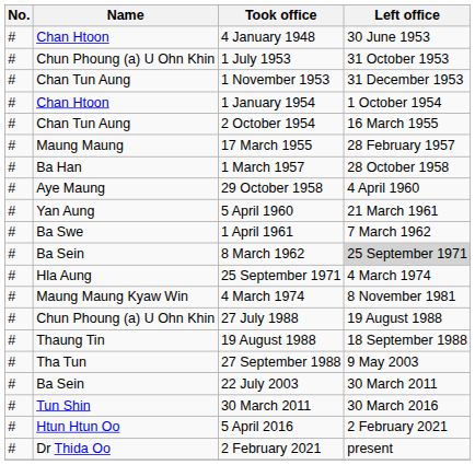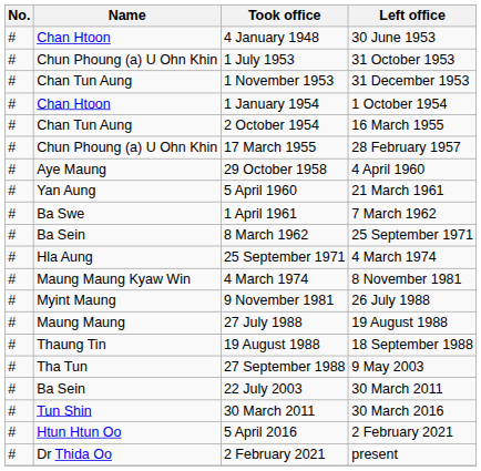 <table class="wikitable">
 <tr>
 <th>No.</th>
 <th>Name</th>
 <th>Took office</th>
 <th>Left office</th>
 </tr>
 <tr>
 <td>#</td>
 <td><a href='#'>Chan Htoon</a></td>
 <td>4 January 1948</td>
 <td>30 June 1953</td>
 </tr>
 <tr>
 <td>#</td>
 <td>Chun Phoung (a) U Ohn Khin</td>
 <td>1 July 1953</td>
 <td>31 October 1953</td>
 </tr>
 <tr>
 <td>#</td>
 <td>Chan Tun Aung</td>
 <td>1 November 1953</td>
 <td>31 December 1953</td>
 </tr>
 <tr>
 <td>#</td>
 <td><a href='#'>Chan Htoon</a></td>
 <td>1 January 1954</td>
 <td>1 October 1954</td>
 </tr>
 <tr>
 <td>#</td>
 <td>Chan Tun Aung</td>
 <td>2 October 1954</td>
 <td>16 March 1955</td>
 </tr>
 <tr>
 <td>#</td>
-<td>Maung Maung</td>
+<td>Chun Phoung (a) U Ohn Khin</td>
 <td>17 March 1955</td>
 <td>28 February 1957</td>
-</tr>
-<tr>
-<td>#</td>
-<td>Ba Han</td>
-<td>1 March 1957</td>
-<td>28 October 1958</td>
 </tr>
 <tr>
 <td>#</td>
 <td>Aye Maung</td>
 <td>29 October 1958</td>
 <td>4 April 1960</td>
 </tr>
 <tr>
 <td>#</td>
 <td>Yan Aung</td>
 <td>5 April 1960</td>
 <td>21 March 1961</td>
 </tr>
 <tr>
 <td>#</td>
 <td>Ba Swe</td>
 <td>1 April 1961</td>
 <td>7 March 1962</td>
 </tr>
 <tr>
 <td>#</td>
 <td>Ba Sein</td>
 <td>8 March 1962</td>
-<td style="background: lightgrey;">25 September 1971</td>
+<td>25 September 1971</td>
 </tr>
 <tr>
 <td>#</td>
 <td>Hla Aung</td>
 <td>25 September 1971</td>
 <td>4 March 1974</td>
 </tr>
 <tr>
 <td>#</td>
 <td>Maung Maung Kyaw Win</td>
 <td>4 March 1974</td>
 <td>8 November 1981</td>
 </tr>
 <tr>
 <td>#</td>
-<td>Chun Phoung (a) U Ohn Khin</td>
+<td>Myint Maung</td>
+<td>9 November 1981</td>
+<td>26 July 1988</td>
+</tr>
+<tr>
+<td>#</td>
+<td>Maung Maung</td>
 <td>27 July 1988</td>
 <td>19 August 1988</td>
 </tr>
 <tr>
 <td>#</td>
 <td>Thaung Tin</td>
 <td>19 August 1988</td>
 <td>18 September 1988</td>
 </tr>
 <tr>
 <td>#</td>
 <td>Tha Tun</td>
 <td>27 September 1988</td>
 <td>9 May 2003</td>
 </tr>
 <tr>
 <td>#</td>
 <td>Ba Sein</td>
 <td>22 July 2003</td>
 <td>30 March 2011</td>
 </tr>
 <tr>
 <td>#</td>
 <td><a href='#'>Tun Shin</a></td>
 <td>30 March 2011</td>
 <td>30 March 2016</td>
 </tr>
 <tr>
 <td>#</td>
 <td><a href='#'>Htun Htun Oo</a></td>
 <td>5 April 2016</td>
 <td>2 February 2021</td>
 </tr>
 <tr>
 <td>#</td>
 <td>Dr <a href='#'>Thida Oo</a></td>
 <td>2 February 2021</td>
 <td>present</td>
 </tr>
 <tr>
 </tr>
 </table>
